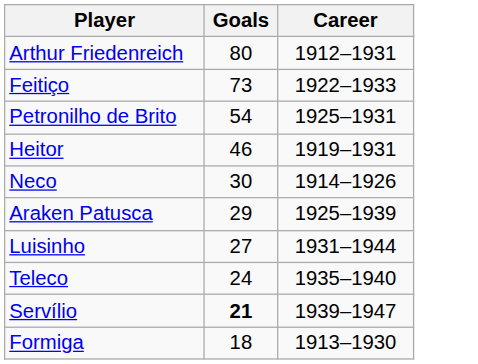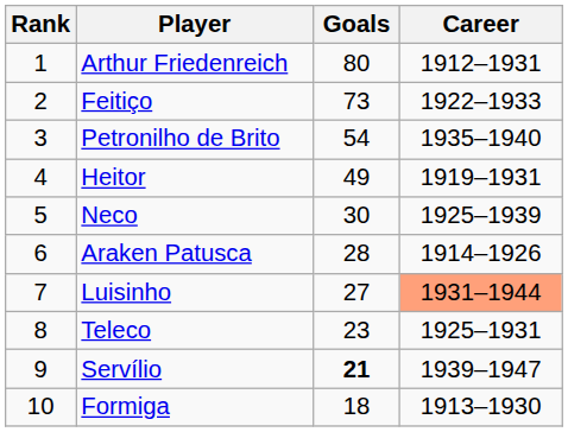 <table class="wikitable sortable" style="text-align:center">
 <tr>
+<th width=30px>Rank</th>
 <th width=150px>Player</th>
 <th width=50px>Goals</th>
 <th width=100px>Career</th>
 </tr>
 <tr>
+<td>1</td>
 <td style="text-align: left;"><a href='#'>Arthur Friedenreich</a></td>
 <td>80</td>
 <td>1912–1931</td>
 </tr>
 <tr>
+<td>2</td>
 <td style="text-align: left;"><a href='#'>Feitiço</a></td>
 <td>73</td>
 <td>1922–1933</td>
 </tr>
 <tr>
+<td>3</td>
 <td style="text-align: left;"><a href='#'>Petronilho de Brito</a></td>
 <td>54</td>
+<td>1935–1940</td>
+</tr>
+<tr>
+<td>4</td>
+<td style="text-align: left;"><a href='#'>Heitor</a></td>
+<td>49</td>
+<td>1919–1931</td>
+</tr>
+<tr>
+<td>5</td>
+<td style="text-align: left;"><a href='#'>Neco</a></td>
+<td>30</td>
+<td>1925–1939</td>
+</tr>
+<tr>
+<td>6</td>
+<td style="text-align: left;"><a href='#'>Araken Patusca</a></td>
+<td>28</td>
+<td>1914–1926</td>
+</tr>
+<tr>
+<td>7</td>
+<td style="text-align: left;"><a href='#'>Luisinho</a></td>
+<td>27</td>
+<td style="background: lightsalmon;">1931–1944</td>
+</tr>
+<tr>
+<td>8</td>
+<td style="text-align: left;"><a href='#'>Teleco</a></td>
+<td>23</td>
 <td>1925–1931</td>
 </tr>
 <tr>
-<td style="text-align: left;"><a href='#'>Heitor</a></td>
-<td>46</td>
-<td>1919–1931</td>
-</tr>
-<tr>
-<td style="text-align: left;"><a href='#'>Neco</a></td>
-<td>30</td>
-<td>1914–1926</td>
-</tr>
-<tr>
-<td style="text-align: left;"><a href='#'>Araken Patusca</a></td>
-<td>29</td>
-<td>1925–1939</td>
-</tr>
-<tr>
-<td style="text-align: left;"><a href='#'>Luisinho</a></td>
-<td>27</td>
-<td>1931–1944</td>
-</tr>
-<tr>
-<td style="text-align: left;"><a href='#'>Teleco</a></td>
-<td>24</td>
-<td>1935–1940</td>
-</tr>
-<tr>
+<td>9</td>
 <td style="text-align: left;"><a href='#'>Servílio</a></td>
 <td><strong>21</strong></td>
 <td>1939–1947</td>
 </tr>
 <tr>
+<td>10</td>
 <td style="text-align: left;"><a href='#'>Formiga</a></td>
 <td>18</td>
 <td>1913–1930</td>
 </tr>
 </table>
